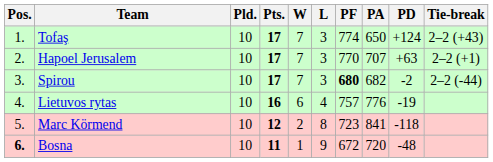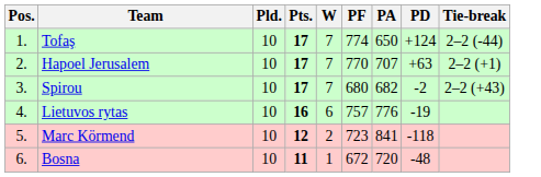 <table class="wikitable" style="text-align:center">
 <tr>
 <th width=15>Pos.</th>
 <th width=220>Team</th>
 <th width=20>Pld.</th>
 <th width=20>Pts.</th>
 <th width=20>W</th>
-<th width=20>L</th>
 <th width=20>PF</th>
 <th width=20>PA</th>
 <th width=20>PD</th>
 <th>Tie-break</th>
 </tr>
 <tr bgcolor=#ccffcc>
 <td>1.</td>
 <td align=left> <a href='#'>Tofaş</a></td>
 <td>10</td>
 <td><strong>17</strong></td>
 <td>7</td>
-<td>3</td>
 <td>774</td>
 <td>650</td>
 <td>+124</td>
-<td>2–2 (+43)</td>
+<td>2–2 (-44)</td>
 </tr>
 <tr bgcolor=#ccffcc>
 <td>2.</td>
 <td align=left> <a href='#'>Hapoel Jerusalem</a></td>
 <td>10</td>
 <td><strong>17</strong></td>
 <td>7</td>
-<td>3</td>
 <td>770</td>
 <td>707</td>
 <td>+63</td>
 <td>2–2 (+1)</td>
 </tr>
 <tr bgcolor=#ccffcc>
 <td>3.</td>
 <td align=left> <a href='#'>Spirou</a></td>
 <td>10</td>
 <td><strong>17</strong></td>
 <td>7</td>
-<td>3</td>
-<td><strong>680</strong></td>
+<td>680</td>
 <td>682</td>
 <td>-2</td>
-<td>2–2 (-44)</td>
+<td>2–2 (+43)</td>
 </tr>
 <tr bgcolor=#ccffcc>
 <td>4.</td>
 <td align=left> <a href='#'>Lietuvos rytas</a></td>
 <td>10</td>
 <td><strong>16</strong></td>
 <td>6</td>
-<td>4</td>
 <td>757</td>
 <td>776</td>
 <td>-19</td>
 <td></td>
 </tr>
 <tr bgcolor=#ffcccc>
 <td>5.</td>
 <td align=left> <a href='#'>Marc Körmend</a></td>
 <td>10</td>
 <td><strong>12</strong></td>
 <td>2</td>
-<td>8</td>
 <td>723</td>
 <td>841</td>
 <td>-118</td>
 <td></td>
 </tr>
 <tr bgcolor=#ffcccc>
-<td><strong>6.</strong></td>
+<td>6.</td>
 <td align=left> <a href='#'>Bosna</a></td>
 <td>10</td>
 <td><strong>11</strong></td>
 <td>1</td>
-<td>9</td>
 <td>672</td>
 <td>720</td>
 <td>-48</td>
 <td></td>
 </tr>
 </table>
